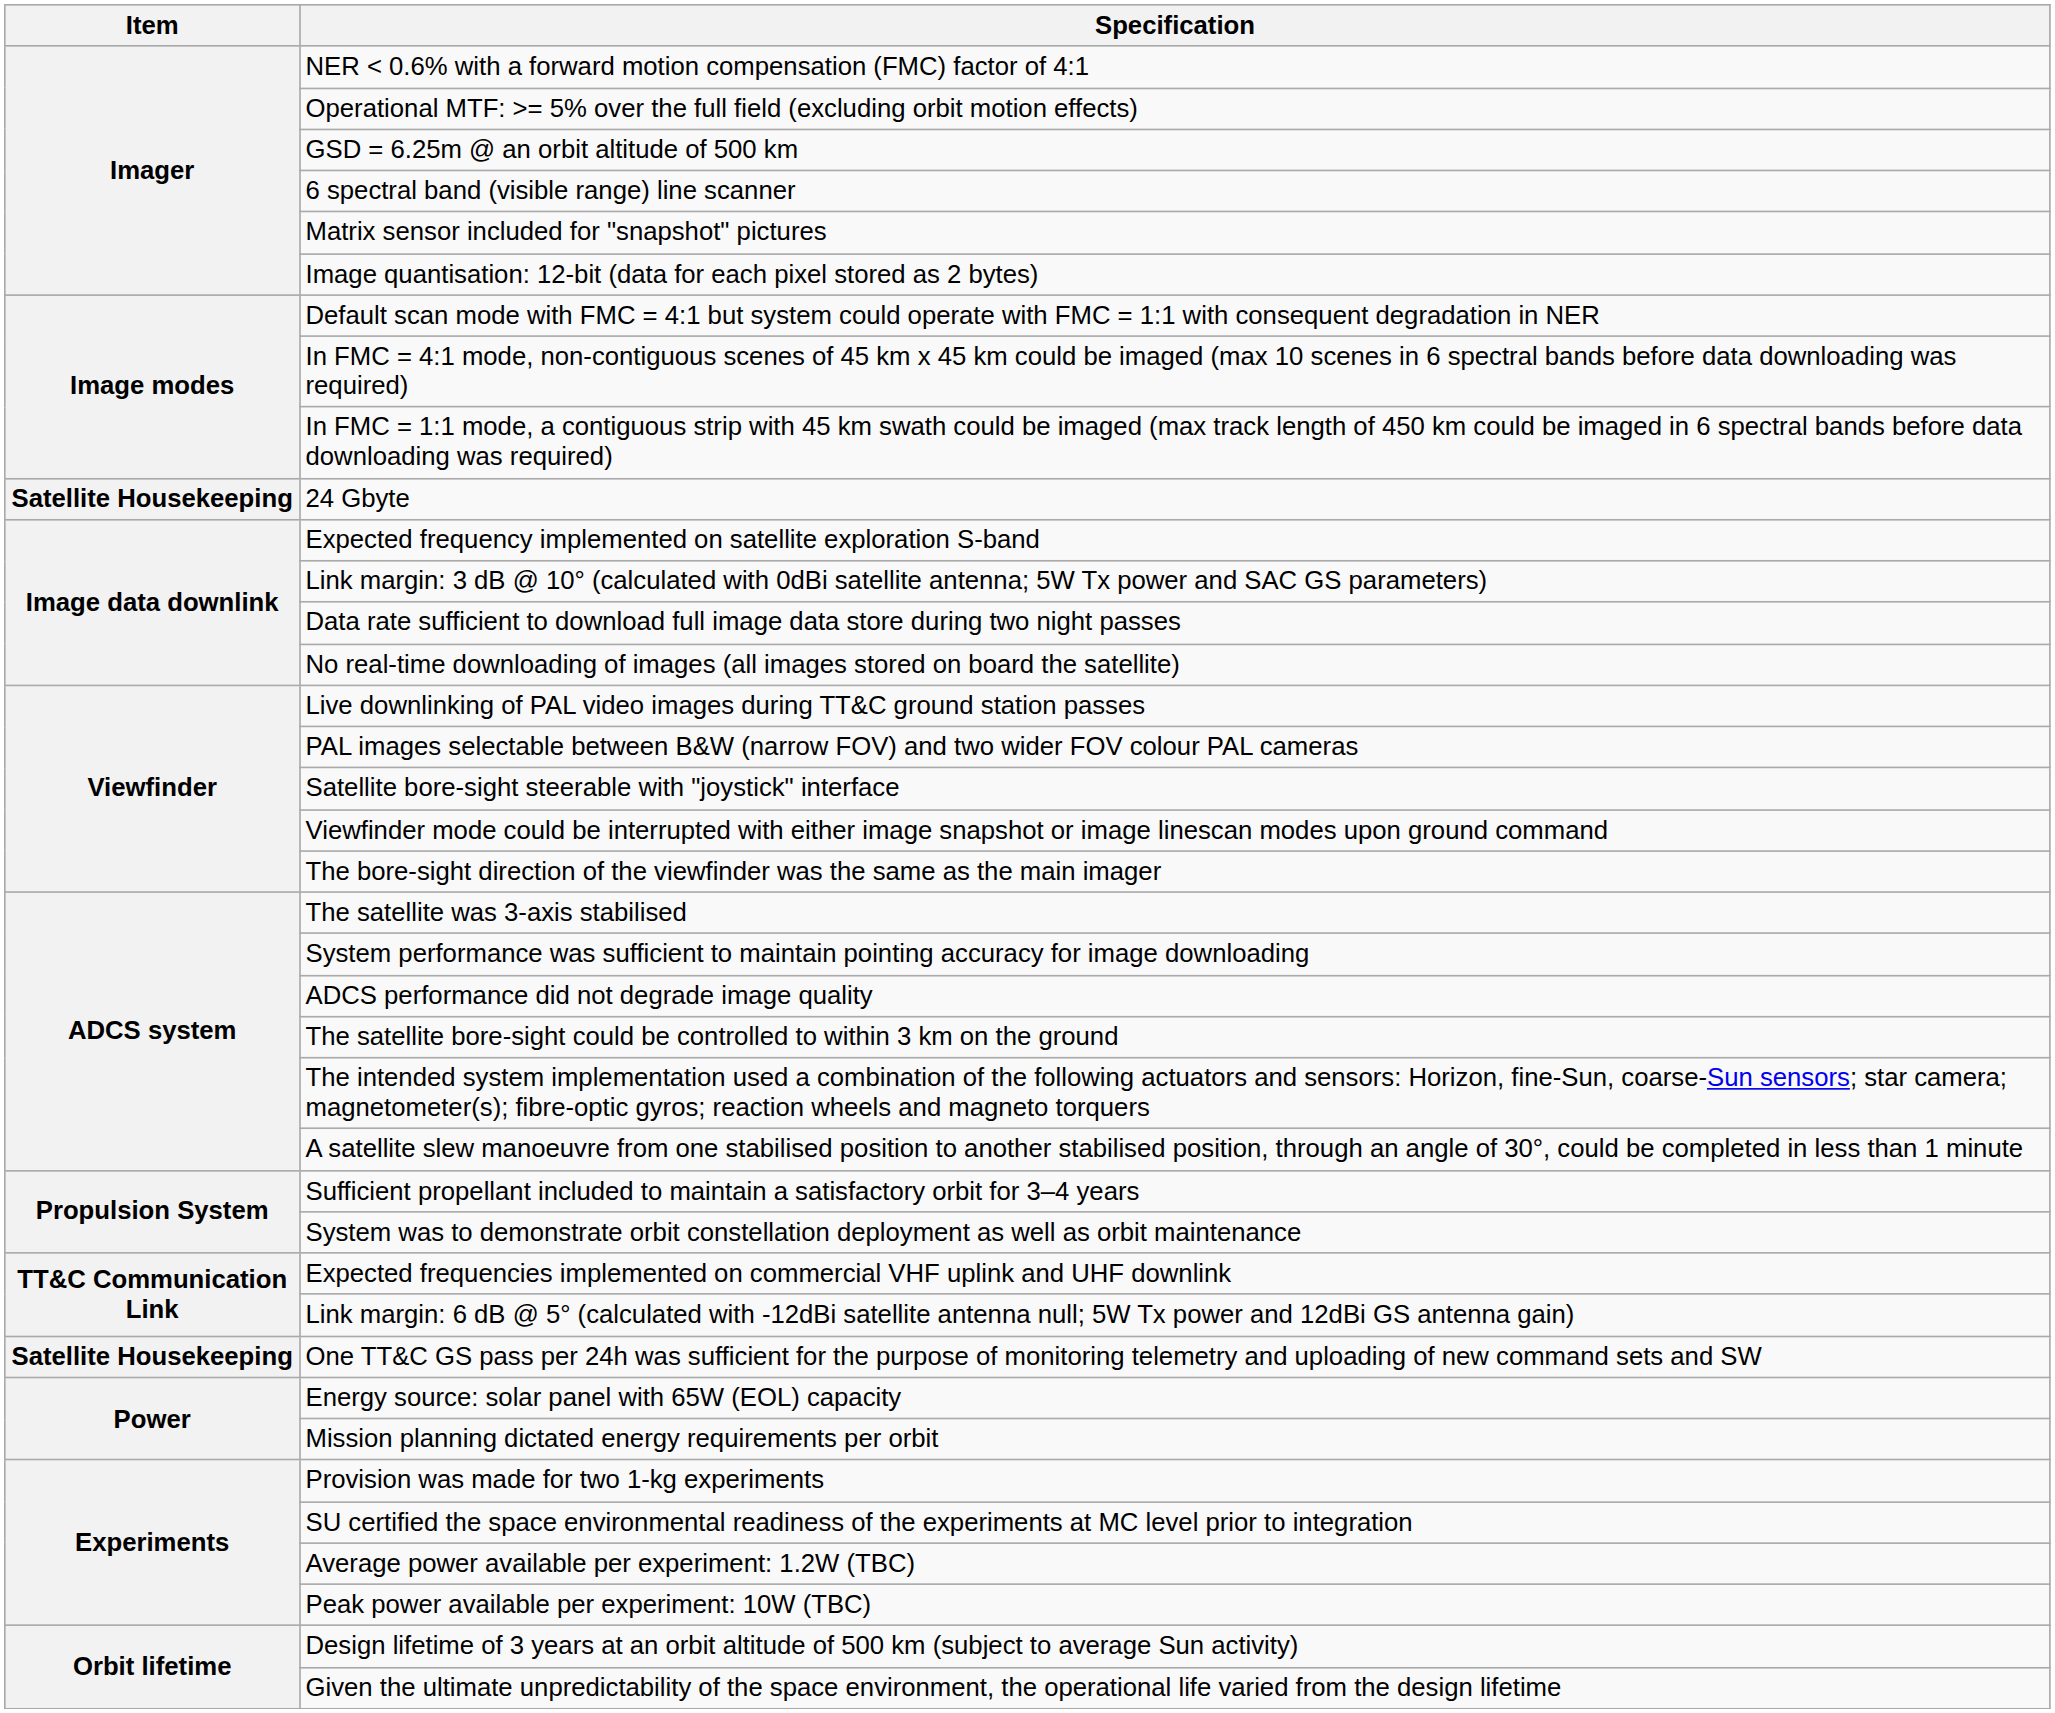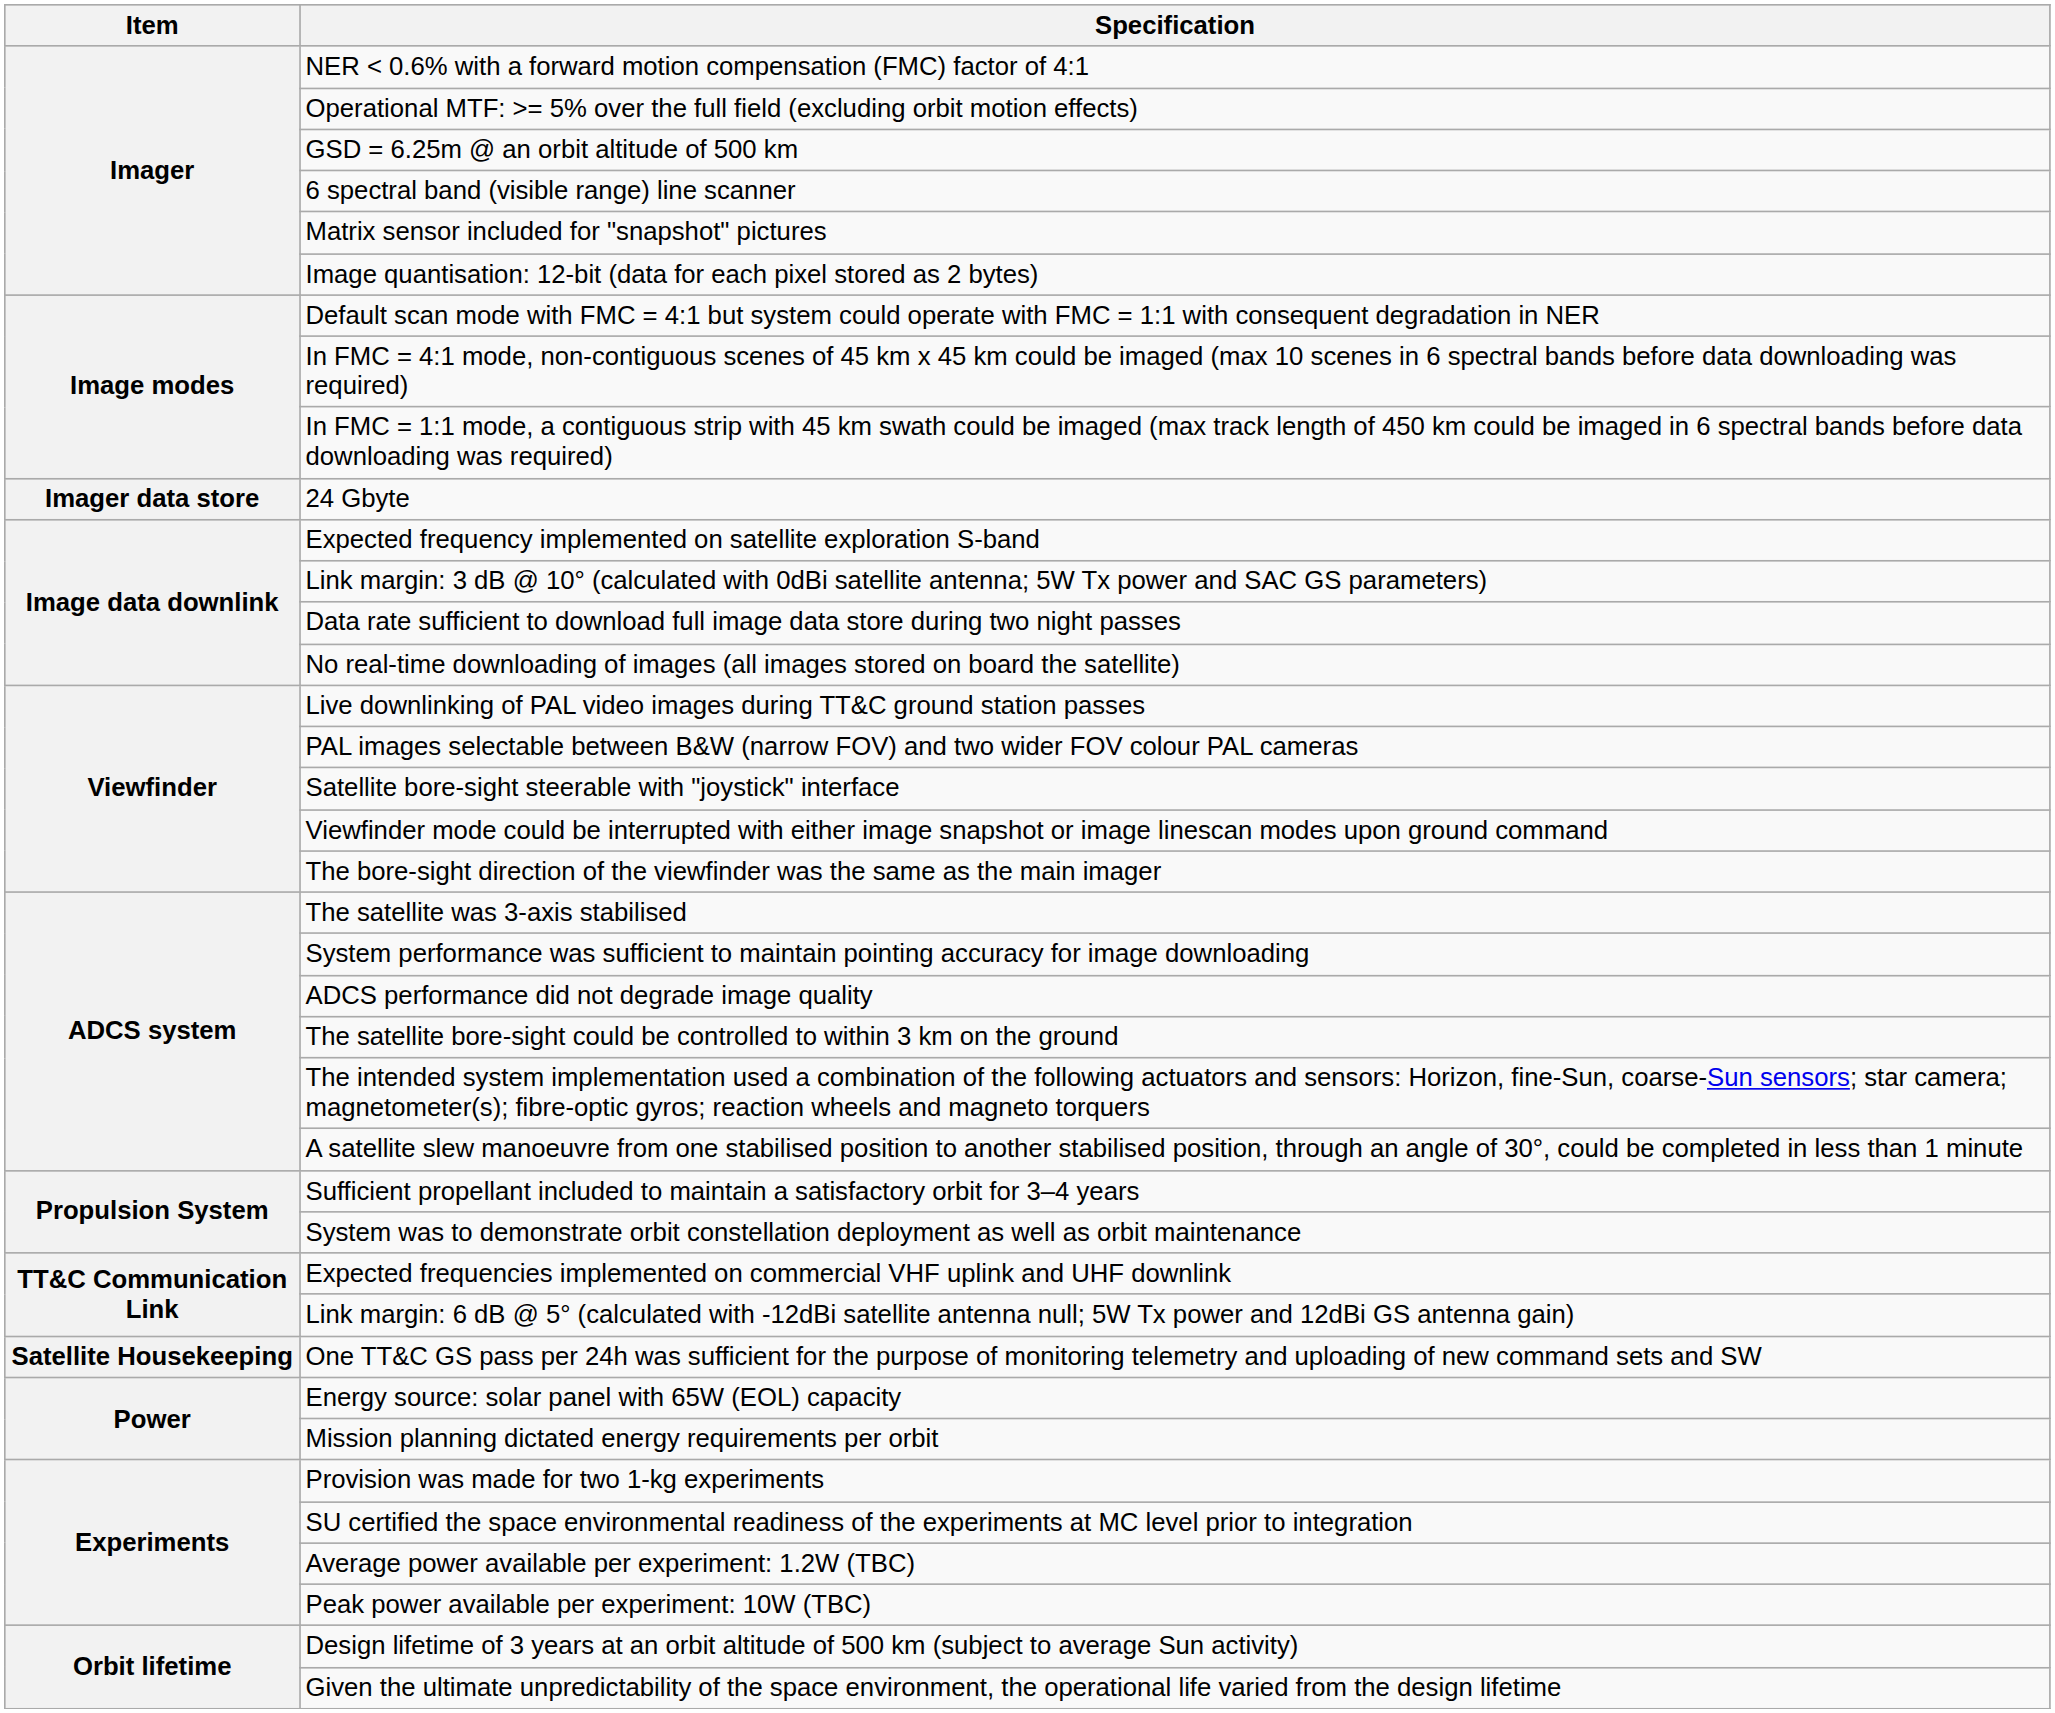 <table class="wikitable" style="font-size:98%;">
 <tr>
 <th>Item</th>
 <th>Specification</th>
 </tr>
 <tr>
 <th rowspan=6>Imager</th>
 <td>NER < 0.6% with a forward motion compensation (FMC) factor of 4:1</td>
 </tr>
 <tr>
 <td>Operational MTF: >= 5% over the full field (excluding orbit motion effects)</td>
 </tr>
 <tr>
 <td>GSD = 6.25m @ an orbit altitude of 500 km</td>
 </tr>
 <tr>
 <td>6 spectral band (visible range) line scanner</td>
 </tr>
 <tr>
 <td>Matrix sensor included for "snapshot" pictures</td>
 </tr>
 <tr>
 <td>Image quantisation: 12-bit (data for each pixel stored as 2 bytes)</td>
 </tr>
 <tr>
 <th rowspan="3">Image modes</th>
 <td>Default scan mode with FMC = 4:1 but system could operate with FMC = 1:1 with consequent degradation in NER</td>
 </tr>
 <tr>
 <td>In FMC = 4:1 mode, non-contiguous scenes of 45 km x 45 km could be imaged (max 10 scenes in 6 spectral bands before data downloading was required)</td>
 </tr>
 <tr>
 <td>In FMC = 1:1 mode, a contiguous strip with 45 km swath could be imaged (max track length of 450 km could be imaged in 6 spectral bands before data downloading was required)</td>
 </tr>
 <tr>
-<th>Satellite Housekeeping</th>
+<th>Imager data store</th>
 <td>24 Gbyte</td>
 </tr>
 <tr>
 <th rowspan="4">Image data downlink</th>
 <td>Expected frequency implemented on satellite exploration S-band</td>
 </tr>
 <tr>
 <td>Link margin: 3 dB @ 10° (calculated with 0dBi satellite antenna; 5W Tx power and SAC GS parameters)</td>
 </tr>
 <tr>
 <td>Data rate sufficient to download full image data store during two night passes</td>
 </tr>
 <tr>
 <td>No real-time downloading of images (all images stored on board the satellite)</td>
 </tr>
 <tr>
 <th rowspan="5">Viewfinder</th>
 <td>Live downlinking of PAL video images during TT&C ground station passes</td>
 </tr>
 <tr>
 <td>PAL images selectable between B&W (narrow FOV) and two wider FOV colour PAL cameras</td>
 </tr>
 <tr>
 <td>Satellite bore-sight steerable with "joystick" interface</td>
 </tr>
 <tr>
 <td>Viewfinder mode could be interrupted with either image snapshot or image linescan modes upon ground command</td>
 </tr>
 <tr>
 <td>The bore-sight direction of the viewfinder was the same as the main imager</td>
 </tr>
 <tr>
 <th rowspan="6">ADCS system</th>
 <td>The satellite was 3-axis stabilised</td>
 </tr>
 <tr>
 <td>System performance was sufficient to maintain pointing accuracy for image downloading</td>
 </tr>
 <tr>
 <td>ADCS performance did not degrade image quality</td>
 </tr>
 <tr>
 <td>The satellite bore-sight could be controlled to within 3 km on the ground</td>
 </tr>
 <tr>
 <td>The intended system implementation used a combination of the following actuators and sensors: Horizon, fine-Sun, coarse-<a href='#'>Sun sensors</a>; star camera; magnetometer(s); fibre-optic gyros; reaction wheels and magneto torquers</td>
 </tr>
 <tr>
 <td>A satellite slew manoeuvre from one stabilised position to another stabilised position, through an angle of 30°, could be completed in less than 1 minute</td>
 </tr>
 <tr>
 <th rowspan="2">Propulsion System</th>
 <td>Sufficient propellant included to maintain a satisfactory orbit for 3–4 years</td>
 </tr>
 <tr>
 <td>System was to demonstrate orbit constellation deployment as well as orbit maintenance</td>
 </tr>
 <tr>
 <th rowspan="2">TT&C Communication Link</th>
 <td>Expected frequencies implemented on commercial VHF uplink and UHF downlink</td>
 </tr>
 <tr>
 <td>Link margin: 6 dB @ 5° (calculated with -12dBi satellite antenna null; 5W Tx power and 12dBi GS antenna gain)</td>
 </tr>
 <tr>
 <th>Satellite Housekeeping</th>
 <td>One TT&C GS pass per 24h was sufficient for the purpose of monitoring telemetry and uploading of new command sets and SW</td>
 </tr>
 <tr>
 <th rowspan="2">Power</th>
 <td>Energy source: solar panel with 65W (EOL) capacity</td>
 </tr>
 <tr>
 <td>Mission planning dictated energy requirements per orbit</td>
 </tr>
 <tr>
 <th rowspan="4">Experiments</th>
 <td>Provision was made for two 1-kg experiments</td>
 </tr>
 <tr>
 <td>SU certified the space environmental readiness of the experiments at MC level prior to integration</td>
 </tr>
 <tr>
 <td>Average power available per experiment: 1.2W (TBC)</td>
 </tr>
 <tr>
 <td>Peak power available per experiment: 10W (TBC)</td>
 </tr>
 <tr>
 <th rowspan="2">Orbit lifetime</th>
 <td>Design lifetime of 3 years at an orbit altitude of 500 km (subject to average Sun activity)</td>
 </tr>
 <tr>
 <td>Given the ultimate unpredictability of the space environment, the operational life varied from the design lifetime</td>
 </tr>
 </table>
